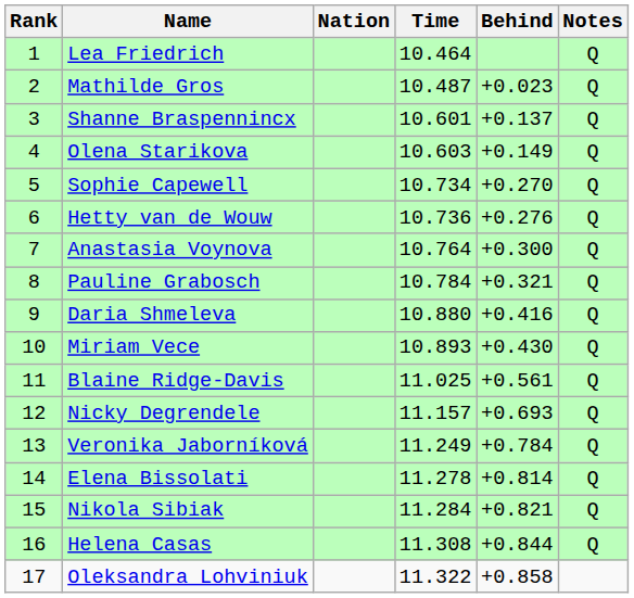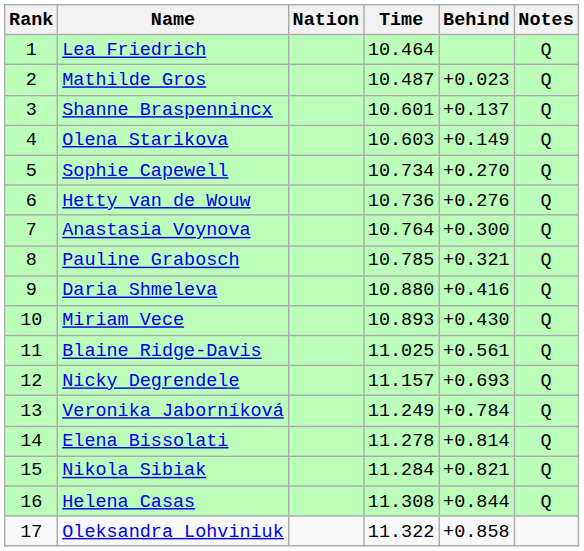 <table class="wikitable sortable" style="text-align:center">
 <tr>
 <th>Rank</th>
 <th>Name</th>
 <th>Nation</th>
 <th>Time</th>
 <th>Behind</th>
 <th>Notes</th>
 </tr>
 <tr bgcolor=bbffbb>
 <td>1</td>
 <td align=left><a href='#'>Lea Friedrich</a></td>
 <td align=left></td>
 <td>10.464</td>
 <td></td>
 <td>Q</td>
 </tr>
 <tr bgcolor=bbffbb>
 <td>2</td>
 <td align=left><a href='#'>Mathilde Gros</a></td>
 <td align=left></td>
 <td>10.487</td>
 <td>+0.023</td>
 <td>Q</td>
 </tr>
 <tr bgcolor=bbffbb>
 <td>3</td>
 <td align=left><a href='#'>Shanne Braspennincx</a></td>
 <td align=left></td>
 <td>10.601</td>
 <td>+0.137</td>
 <td>Q</td>
 </tr>
 <tr bgcolor=bbffbb>
 <td>4</td>
 <td align=left><a href='#'>Olena Starikova</a></td>
 <td align=left></td>
 <td>10.603</td>
 <td>+0.149</td>
 <td>Q</td>
 </tr>
 <tr bgcolor=bbffbb>
 <td>5</td>
 <td align=left><a href='#'>Sophie Capewell</a></td>
 <td align=left></td>
 <td>10.734</td>
 <td>+0.270</td>
 <td>Q</td>
 </tr>
 <tr bgcolor=bbffbb>
 <td>6</td>
 <td align=left><a href='#'>Hetty van de Wouw</a></td>
 <td align=left></td>
 <td>10.736</td>
 <td>+0.276</td>
 <td>Q</td>
 </tr>
 <tr bgcolor=bbffbb>
 <td>7</td>
 <td align=left><a href='#'>Anastasia Voynova</a></td>
 <td align=left></td>
 <td>10.764</td>
 <td>+0.300</td>
 <td>Q</td>
 </tr>
 <tr bgcolor=bbffbb>
 <td>8</td>
 <td align=left><a href='#'>Pauline Grabosch</a></td>
 <td align=left></td>
-<td>10.784</td>
+<td>10.785</td>
 <td>+0.321</td>
 <td>Q</td>
 </tr>
 <tr bgcolor=bbffbb>
 <td>9</td>
 <td align=left><a href='#'>Daria Shmeleva</a></td>
 <td align=left></td>
 <td>10.880</td>
 <td>+0.416</td>
 <td>Q</td>
 </tr>
 <tr bgcolor=bbffbb>
 <td>10</td>
 <td align=left><a href='#'>Miriam Vece</a></td>
 <td align=left></td>
 <td>10.893</td>
 <td>+0.430</td>
 <td>Q</td>
 </tr>
 <tr bgcolor=bbffbb>
 <td>11</td>
 <td align=left><a href='#'>Blaine Ridge-Davis</a></td>
 <td align=left></td>
 <td>11.025</td>
 <td>+0.561</td>
 <td>Q</td>
 </tr>
 <tr bgcolor=bbffbb>
 <td>12</td>
 <td align=left><a href='#'>Nicky Degrendele</a></td>
 <td align=left></td>
 <td>11.157</td>
 <td>+0.693</td>
 <td>Q</td>
 </tr>
 <tr bgcolor=bbffbb>
 <td>13</td>
 <td align=left><a href='#'>Veronika Jaborníková</a></td>
 <td align=left></td>
 <td>11.249</td>
 <td>+0.784</td>
 <td>Q</td>
 </tr>
 <tr bgcolor=bbffbb>
 <td>14</td>
 <td align=left><a href='#'>Elena Bissolati</a></td>
 <td align=left></td>
 <td>11.278</td>
 <td>+0.814</td>
 <td>Q</td>
 </tr>
 <tr bgcolor=bbffbb>
 <td>15</td>
 <td align=left><a href='#'>Nikola Sibiak</a></td>
 <td align=left></td>
 <td>11.284</td>
 <td>+0.821</td>
 <td>Q</td>
 </tr>
 <tr bgcolor=bbffbb>
 <td>16</td>
 <td align=left><a href='#'>Helena Casas</a></td>
 <td align=left></td>
 <td>11.308</td>
 <td>+0.844</td>
 <td>Q</td>
 </tr>
 <tr>
 <td>17</td>
 <td align=left><a href='#'>Oleksandra Lohviniuk</a></td>
 <td align=left></td>
 <td>11.322</td>
 <td>+0.858</td>
 <td></td>
 </tr>
 </table>
